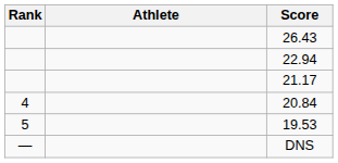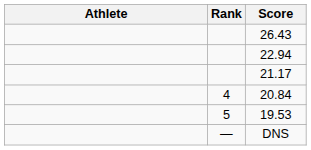 <table class=wikitable style="text-align:center">
 <tr>
+<th width=250>Athlete</th>
 <th width=40>Rank</th>
-<th width=250>Athlete</th>
 <th width=70>Score</th>
 </tr>
 <tr>
+<td align=left></td>
 <td></td>
-<td align=left></td>
 <td>26.43</td>
 </tr>
 <tr>
+<td align=left></td>
 <td></td>
-<td align=left></td>
 <td>22.94</td>
 </tr>
 <tr>
+<td align=left></td>
 <td></td>
-<td align=left></td>
 <td>21.17</td>
 </tr>
 <tr>
+<td align=left></td>
 <td>4</td>
-<td align=left></td>
 <td>20.84</td>
 </tr>
 <tr>
+<td align=left></td>
 <td>5</td>
-<td align=left></td>
 <td>19.53</td>
 </tr>
 <tr>
+<td align=left></td>
 <td>—</td>
-<td align=left></td>
 <td>DNS</td>
 </tr>
 </table>
